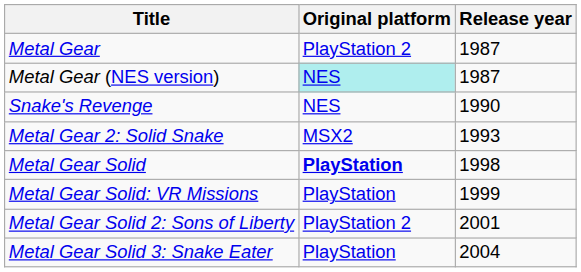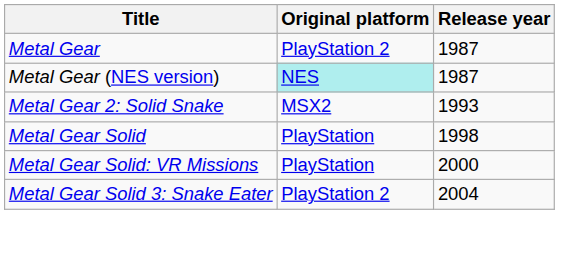 <table class="wikitable">
 <tr>
 <th>Title</th>
 <th>Original platform</th>
 <th>Release year</th>
 </tr>
 <tr>
 <td><em><a href='#'>Metal Gear</a></em></td>
 <td><a href='#'>PlayStation 2</a></td>
 <td>1987</td>
 </tr>
 <tr>
 <td><em>Metal Gear</em> (<a href='#'>NES version</a>)</td>
 <td style="background: paleturquoise;"><a href='#'>NES</a></td>
 <td>1987</td>
 </tr>
 <tr>
-<td><em><a href='#'>Snake's Revenge</a></em></td>
-<td><a href='#'>NES</a></td>
-<td>1990</td>
-</tr>
-<tr>
 <td><em><a href='#'>Metal Gear 2: Solid Snake</a></em></td>
 <td><a href='#'>MSX2</a></td>
 <td>1993</td>
 </tr>
 <tr>
 <td><a href='#'><em>Metal Gear Solid</em></a></td>
-<td><strong><a href='#'>PlayStation</a></strong></td>
+<td><a href='#'>PlayStation</a></td>
 <td>1998</td>
 </tr>
 <tr>
 <td><em><a href='#'>Metal Gear Solid: VR Missions</a></em></td>
 <td><a href='#'>PlayStation</a></td>
-<td>1999</td>
-</tr>
-<tr>
-<td><em><a href='#'>Metal Gear Solid 2: Sons of Liberty</a></em></td>
-<td><a href='#'>PlayStation 2</a></td>
-<td>2001</td>
+<td>2000</td>
 </tr>
 <tr>
 <td><em><a href='#'>Metal Gear Solid 3: Snake Eater</a></em></td>
-<td><a href='#'>PlayStation</a></td>
+<td><a href='#'>PlayStation 2</a></td>
 <td>2004</td>
 </tr>
 </table>
